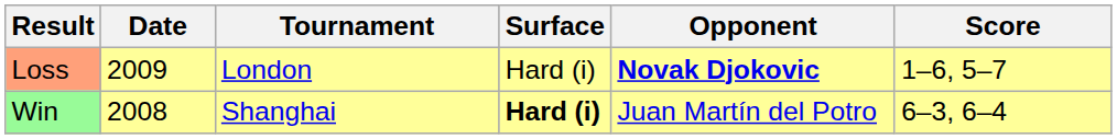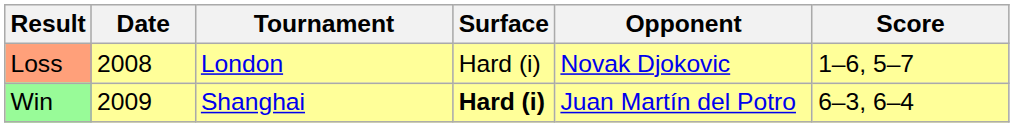 <table class="sortable wikitable">
 <tr>
 <th style="width:40px">Result</th>
 <th style="width:60px">Date</th>
 <th style="width:160px">Tournament</th>
 <th style="width:55px">Surface</th>
 <th style="width:160px">Opponent</th>
 <th style="width:120px" class="unsortable">Score</th>
 </tr>
 <tr style="background:#ff9;">
 <td style="background:#ffa07a;">Loss</td>
-<td>2009</td>
+<td>2008</td>
 <td><a href='#'>London</a></td>
 <td>Hard (i)</td>
-<td><strong> <a href='#'>Novak Djokovic</a></strong></td>
+<td> <a href='#'>Novak Djokovic</a></td>
 <td>1–6, 5–7</td>
 </tr>
 <tr style="background:#ff9;">
 <td style="background:#98fb98;">Win</td>
-<td>2008</td>
+<td>2009</td>
 <td><a href='#'>Shanghai</a></td>
 <td><strong>Hard (i)</strong></td>
 <td> <a href='#'>Juan Martín del Potro</a></td>
 <td>6–3, 6–4</td>
 </tr>
 </table>
